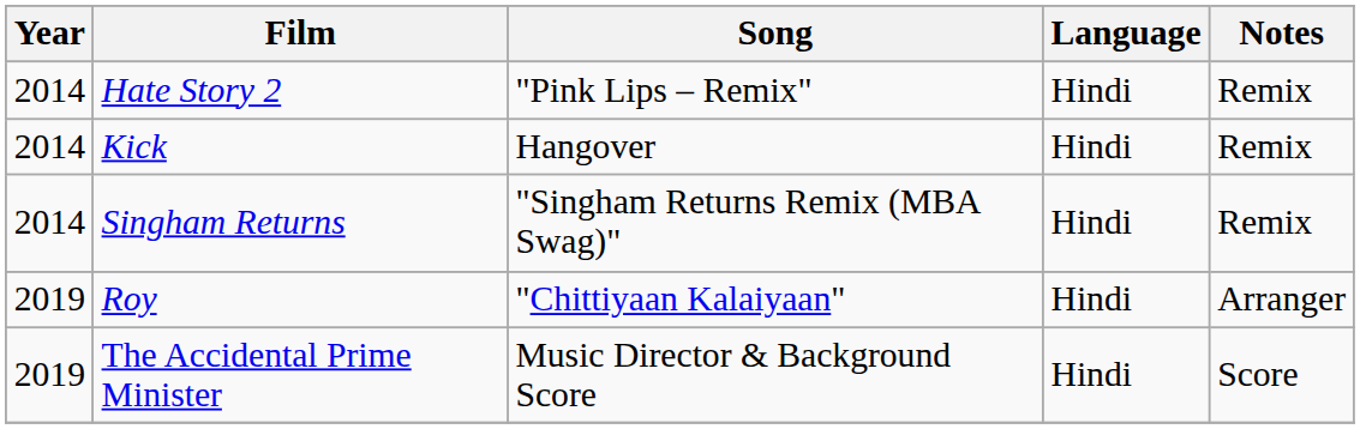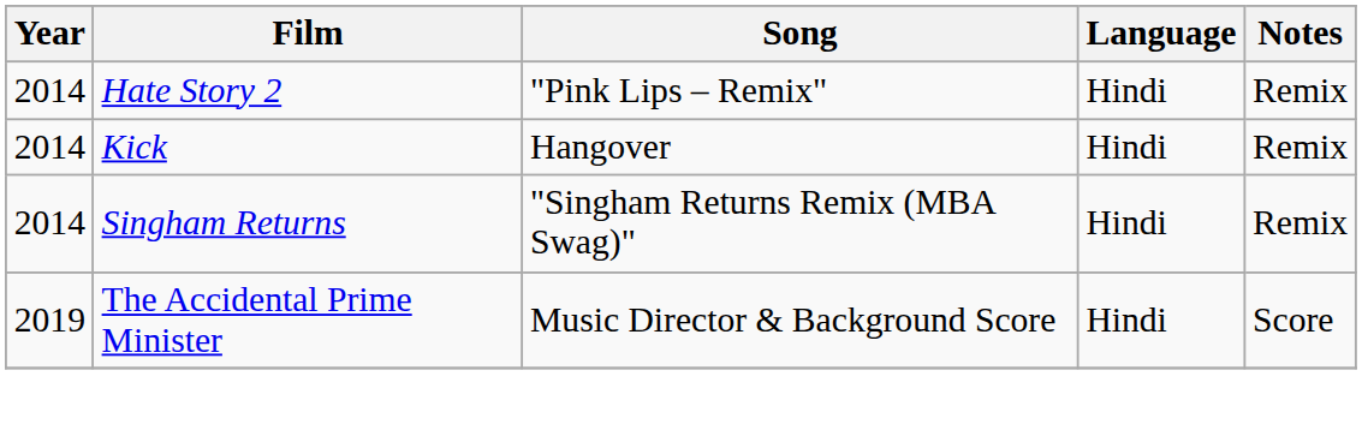 <table class="wikitable sortable">
 <tr>
 <th>Year</th>
 <th>Film</th>
 <th>Song</th>
 <th>Language</th>
 <th>Notes</th>
 </tr>
 <tr>
 <td>2014</td>
 <td><em><a href='#'>Hate Story 2</a></em></td>
 <td>"Pink Lips – Remix"</td>
 <td>Hindi</td>
 <td>Remix</td>
 </tr>
 <tr>
 <td>2014</td>
 <td><em><a href='#'>Kick</a></em></td>
 <td>Hangover</td>
 <td>Hindi</td>
 <td>Remix</td>
 </tr>
 <tr>
 <td>2014</td>
 <td><em><a href='#'>Singham Returns</a></em></td>
 <td>"Singham Returns Remix (MBA Swag)"</td>
 <td>Hindi</td>
 <td>Remix</td>
 </tr>
 <tr>
 <td>2019</td>
-<td><em><a href='#'>Roy</a></em></td>
-<td>"<a href='#'>Chittiyaan Kalaiyaan</a>"</td>
-<td>Hindi</td>
-<td>Arranger</td>
-</tr>
-<tr>
-<td>2019</td>
 <td><a href='#'>The Accidental Prime Minister</a></td>
 <td>Music Director & Background Score</td>
 <td>Hindi</td>
 <td>Score</td>
 </tr>
 <tr>
 </tr>
 </table>
